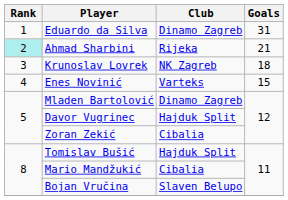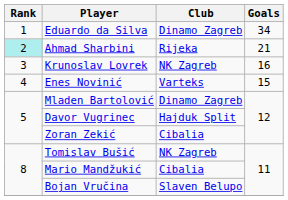 <table class="wikitable">
 <tr>
 <th width="40px">Rank</th>
 <th>Player</th>
 <th>Club</th>
 <th width="40px">Goals</th>
 </tr>
 <tr>
 <td align=center>1</td>
 <td> <a href='#'>Eduardo da Silva</a></td>
 <td><a href='#'>Dinamo Zagreb</a></td>
-<td align=center>31</td>
+<td align=center>34</td>
 </tr>
 <tr>
 <td align=center style="background: paleturquoise;">2</td>
 <td> <a href='#'>Ahmad Sharbini</a></td>
 <td><a href='#'>Rijeka</a></td>
 <td align=center>21</td>
 </tr>
 <tr>
 <td align=center>3</td>
 <td> <a href='#'>Krunoslav Lovrek</a></td>
 <td><a href='#'>NK Zagreb</a></td>
-<td align=center>18</td>
+<td align=center>16</td>
 </tr>
 <tr>
 <td align=center>4</td>
 <td> <a href='#'>Enes Novinić</a></td>
 <td><a href='#'>Varteks</a></td>
 <td align=center>15</td>
 </tr>
 <tr>
 <td rowspan=3 align=center>5</td>
 <td> <a href='#'>Mladen Bartolović</a></td>
 <td><a href='#'>Dinamo Zagreb</a></td>
 <td rowspan=3 align=center>12</td>
 </tr>
 <tr>
 <td> <a href='#'>Davor Vugrinec</a></td>
 <td><a href='#'>Hajduk Split</a></td>
 </tr>
 <tr>
 <td> <a href='#'>Zoran Zekić</a></td>
 <td><a href='#'>Cibalia</a></td>
 </tr>
 <tr>
 <td rowspan=3 align=center>8</td>
 <td> <a href='#'>Tomislav Bušić</a></td>
-<td><a href='#'>Hajduk Split</a></td>
+<td><a href='#'>NK Zagreb</a></td>
 <td rowspan=3 align=center>11</td>
 </tr>
 <tr>
 <td> <a href='#'>Mario Mandžukić</a></td>
 <td><a href='#'>Cibalia</a></td>
 </tr>
 <tr>
 <td> <a href='#'>Bojan Vručina</a></td>
 <td><a href='#'>Slaven Belupo</a></td>
 </tr>
 <tr>
 </tr>
 </table>
